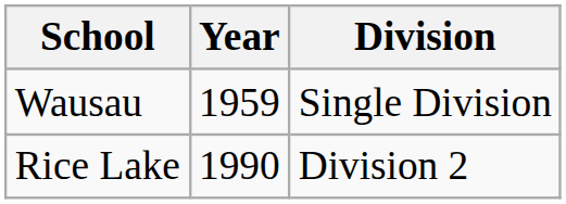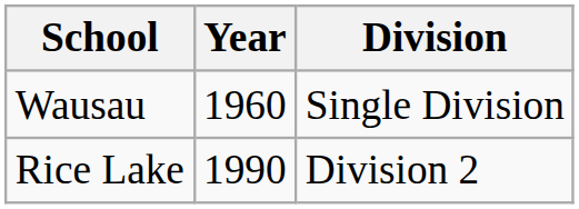 <table class="wikitable">
 <tr>
 <th>School</th>
 <th>Year</th>
 <th>Division</th>
 </tr>
 <tr>
 <td>Wausau</td>
-<td>1959</td>
+<td>1960</td>
 <td>Single Division</td>
 </tr>
 <tr>
 <td>Rice Lake</td>
 <td>1990</td>
 <td>Division 2</td>
 </tr>
 </table>
